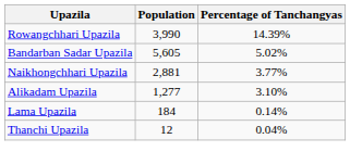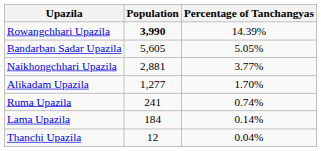 <table class="wikitable sortable">
 <tr>
 <th>Upazila</th>
 <th>Population</th>
 <th>Percentage of Tanchangyas</th>
 </tr>
 <tr>
 <td><a href='#'>Rowangchhari Upazila</a></td>
-<td align=center>3,990</td>
+<td align=center><strong>3,990</strong></td>
 <td align=center>14.39%</td>
 </tr>
 <tr>
 <td><a href='#'>Bandarban Sadar Upazila</a></td>
 <td align=center>5,605</td>
-<td align=center>5.02%</td>
+<td align=center>5.05%</td>
 </tr>
 <tr>
 <td><a href='#'>Naikhongchhari Upazila</a></td>
 <td align=center>2,881</td>
 <td align=center>3.77%</td>
 </tr>
 <tr>
 <td><a href='#'>Alikadam Upazila</a></td>
 <td align=center>1,277</td>
-<td align=center>3.10%</td>
+<td align=center>1.70%</td>
+</tr>
+<tr>
+<td><a href='#'>Ruma Upazila</a></td>
+<td align=center>241</td>
+<td align=center>0.74%</td>
 </tr>
 <tr>
 <td><a href='#'>Lama Upazila </a></td>
 <td align=center>184</td>
 <td align=center>0.14%</td>
 </tr>
 <tr>
 <td><a href='#'>Thanchi Upazila</a></td>
 <td align=center>12</td>
 <td align=center>0.04%</td>
 </tr>
 </table>
